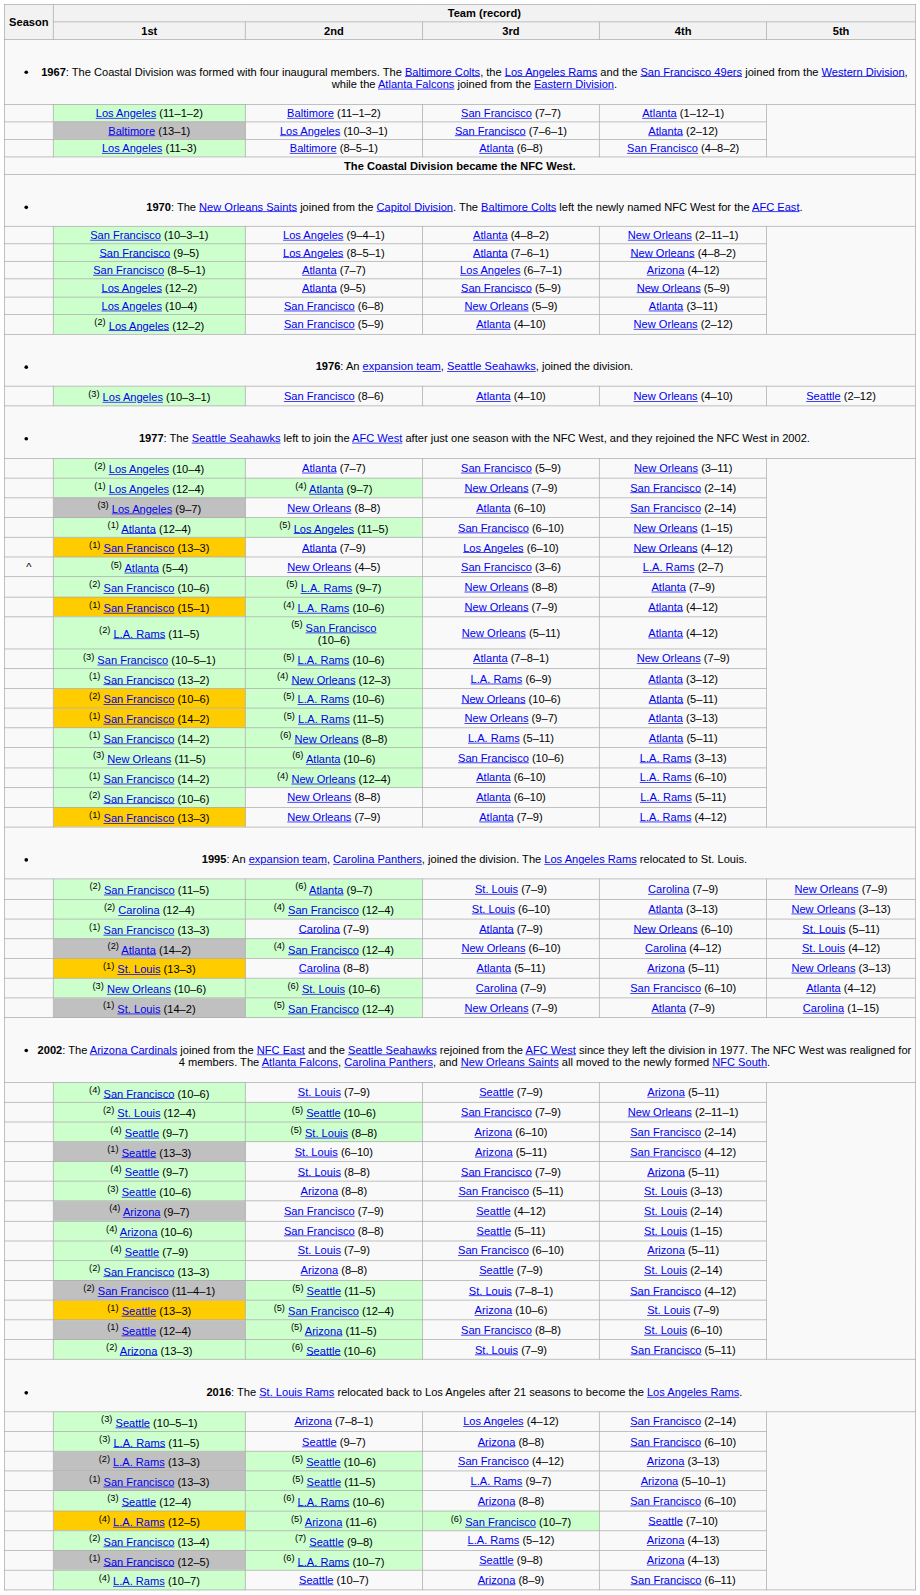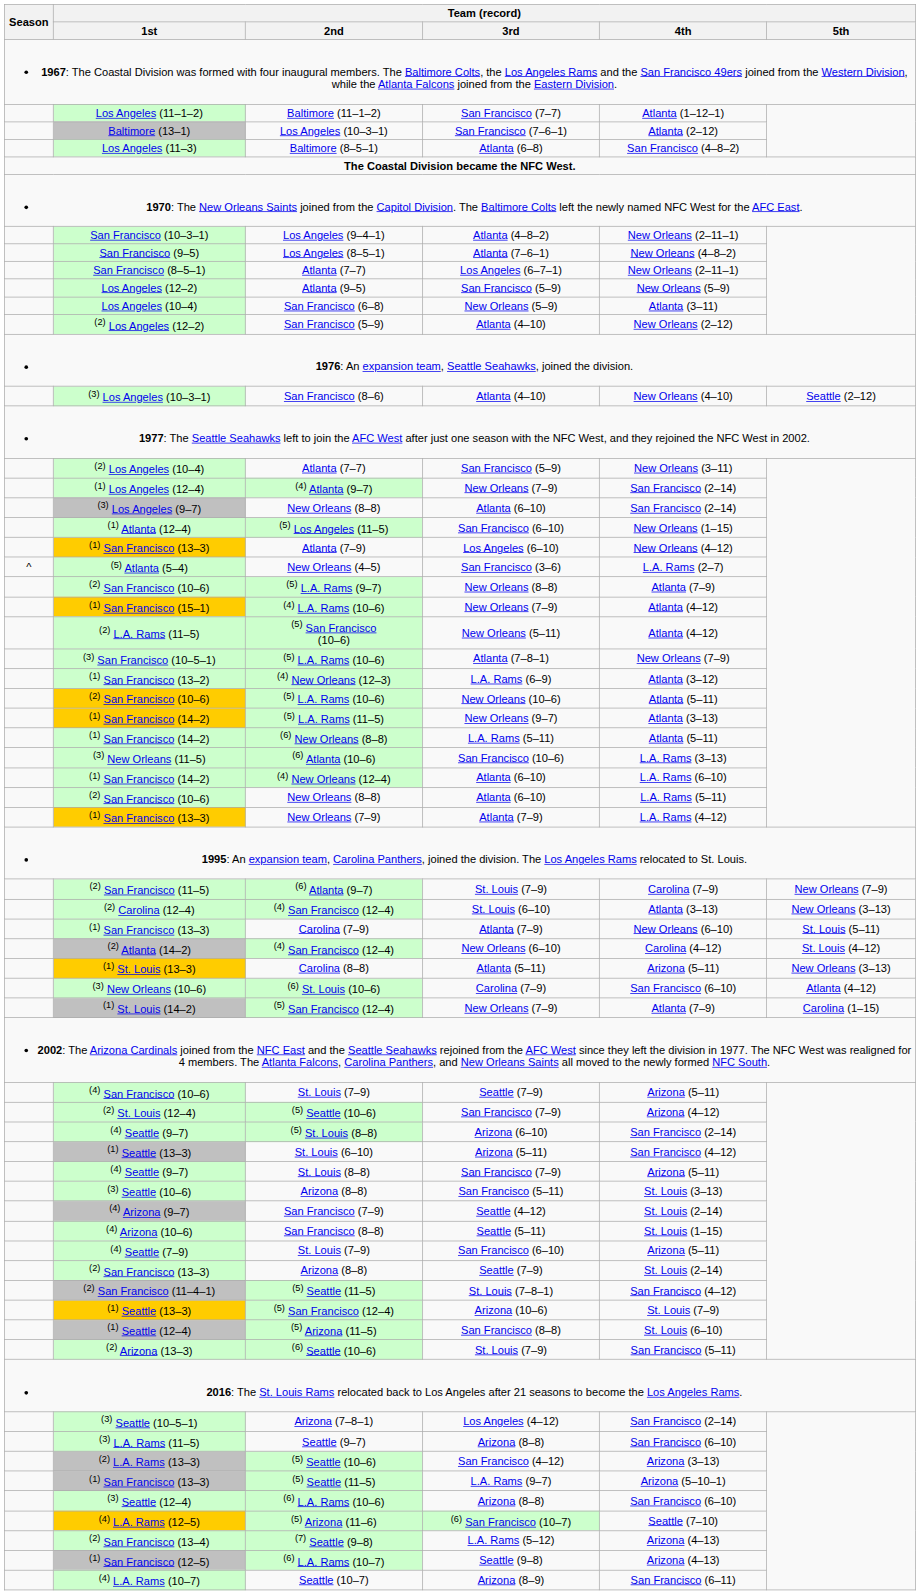 <table class="wikitable" style="text-align:center; font-size:95%">
 <tr>
 <th rowspan="2" width=60px>Season</th>
 <th colspan="5">Team (record)</th>
 </tr>
 <tr>
 <th>1st</th>
 <th>2nd</th>
 <th>3rd</th>
 <th>4th</th>
 <th>5th</th>
 </tr>
 <tr>
 <td colspan="16"><br><ul><li><strong>1967</strong>: The Coastal Division was formed with four inaugural members. The <a href='#'>Baltimore Colts</a>, the <a href='#'>Los Angeles Rams</a> and the <a href='#'>San Francisco 49ers</a> joined from the <a href='#'>Western Division</a>, while the <a href='#'>Atlanta Falcons</a>  joined from the <a href='#'>Eastern Division</a>.</li></ul></td>
 </tr>
 <tr>
 <td></td>
 <td bgcolor=#CCFFCC><a href='#'>Los Angeles</a> (11–1–2)</td>
 <td><a href='#'>Baltimore</a> (11–1–2)</td>
 <td><a href='#'>San Francisco</a> (7–7)</td>
 <td><a href='#'>Atlanta</a> (1–12–1)</td>
 </tr>
 <tr>
 <td></td>
 <td bgcolor=#C0C0C0><a href='#'>Baltimore</a> (13–1)</td>
 <td><a href='#'>Los Angeles</a> (10–3–1)</td>
 <td><a href='#'>San Francisco</a> (7–6–1)</td>
 <td><a href='#'>Atlanta</a> (2–12)</td>
 </tr>
 <tr>
 <td></td>
 <td bgcolor=#CCFFCC><a href='#'>Los Angeles</a> (11–3)</td>
 <td><a href='#'>Baltimore</a> (8–5–1)</td>
 <td><a href='#'>Atlanta</a> (6–8)</td>
 <td><a href='#'>San Francisco</a> (4–8–2)</td>
 </tr>
 <tr>
 <td colspan="16"><strong>The Coastal Division became the NFC West.</strong></td>
 </tr>
 <tr>
 <td colspan="16"><br><ul><li><strong>1970</strong>: The <a href='#'>New Orleans Saints</a> joined from the <a href='#'>Capitol Division</a>. The <a href='#'>Baltimore Colts</a> left the newly named NFC West for the <a href='#'>AFC East</a>.</li></ul></td>
 </tr>
 <tr>
 <td></td>
 <td bgcolor=#CCFFCC><a href='#'>San Francisco</a> (10–3–1)</td>
 <td><a href='#'>Los Angeles</a> (9–4–1)</td>
 <td><a href='#'>Atlanta</a> (4–8–2)</td>
 <td><a href='#'>New Orleans</a> (2–11–1)</td>
 </tr>
 <tr>
 <td></td>
 <td bgcolor=#CCFFCC><a href='#'>San Francisco</a> (9–5)</td>
 <td><a href='#'>Los Angeles</a> (8–5–1)</td>
 <td><a href='#'>Atlanta</a> (7–6–1)</td>
 <td><a href='#'>New Orleans</a> (4–8–2)</td>
 </tr>
 <tr>
 <td></td>
 <td bgcolor=#CCFFCC><a href='#'>San Francisco</a> (8–5–1)</td>
 <td><a href='#'>Atlanta</a> (7–7)</td>
 <td><a href='#'>Los Angeles</a> (6–7–1)</td>
-<td><a href='#'>Arizona</a> (4–12)</td>
+<td><a href='#'>New Orleans</a> (2–11–1)</td>
 </tr>
 <tr>
 <td></td>
 <td bgcolor=#CCFFCC><a href='#'>Los Angeles</a> (12–2)</td>
 <td><a href='#'>Atlanta</a> (9–5)</td>
 <td><a href='#'>San Francisco</a> (5–9)</td>
 <td><a href='#'>New Orleans</a> (5–9)</td>
 </tr>
 <tr>
 <td></td>
 <td bgcolor=#CCFFCC><a href='#'>Los Angeles</a> (10–4)</td>
 <td><a href='#'>San Francisco</a> (6–8)</td>
 <td><a href='#'>New Orleans</a> (5–9)</td>
 <td><a href='#'>Atlanta</a> (3–11)</td>
 </tr>
 <tr>
 <td></td>
 <td bgcolor=#CCFFCC><sup>(2)</sup> <a href='#'>Los Angeles</a> (12–2)</td>
 <td><a href='#'>San Francisco</a> (5–9)</td>
 <td><a href='#'>Atlanta</a> (4–10)</td>
 <td><a href='#'>New Orleans</a> (2–12)</td>
 </tr>
 <tr>
 <td colspan="6"><br><ul><li><strong>1976</strong>: An <a href='#'>expansion team</a>, <a href='#'>Seattle Seahawks</a>, joined the division.</li></ul></td>
 </tr>
 <tr>
 <td></td>
 <td bgcolor=#CCFFCC><sup>(3)</sup> <a href='#'>Los Angeles</a> (10–3–1)</td>
 <td><a href='#'>San Francisco</a> (8–6)</td>
 <td><a href='#'>Atlanta</a> (4–10)</td>
 <td><a href='#'>New Orleans</a> (4–10)</td>
 <td><a href='#'>Seattle</a> (2–12)</td>
 </tr>
 <tr>
 <td colspan="6"><br><ul><li><strong>1977</strong>: The <a href='#'>Seattle Seahawks</a> left to join the <a href='#'>AFC West</a> after just one season with the NFC West, and they rejoined the NFC West in 2002.</li></ul></td>
 </tr>
 <tr>
 <td></td>
 <td bgcolor=#CCFFCC><sup>(2)</sup> <a href='#'>Los Angeles</a> (10–4)</td>
 <td><a href='#'>Atlanta</a> (7–7)</td>
 <td><a href='#'>San Francisco</a> (5–9)</td>
 <td><a href='#'>New Orleans</a> (3–11)</td>
 </tr>
 <tr>
 <td></td>
 <td bgcolor=#CCFFCC><sup>(1)</sup> <a href='#'>Los Angeles</a> (12–4)</td>
 <td bgcolor=#CCFFCC><sup>(4)</sup> <a href='#'>Atlanta</a> (9–7)</td>
 <td><a href='#'>New Orleans</a> (7–9)</td>
 <td><a href='#'>San Francisco</a> (2–14)</td>
 </tr>
 <tr>
 <td></td>
 <td bgcolor=#C0C0C0><sup>(3)</sup> <a href='#'>Los Angeles</a> (9–7)</td>
 <td><a href='#'>New Orleans</a> (8–8)</td>
 <td><a href='#'>Atlanta</a> (6–10)</td>
 <td><a href='#'>San Francisco</a> (2–14)</td>
 </tr>
 <tr>
 <td></td>
 <td bgcolor=#CCFFCC><sup>(1)</sup> <a href='#'>Atlanta</a> (12–4)</td>
 <td bgcolor=#CCFFCC><sup>(5)</sup> <a href='#'>Los Angeles</a> (11–5)</td>
 <td><a href='#'>San Francisco</a> (6–10)</td>
 <td><a href='#'>New Orleans</a> (1–15)</td>
 </tr>
 <tr>
 <td></td>
 <td bgcolor=#FFCC00><sup>(1)</sup> <a href='#'>San Francisco</a> (13–3)</td>
 <td><a href='#'>Atlanta</a> (7–9)</td>
 <td><a href='#'>Los Angeles</a> (6–10)</td>
 <td><a href='#'>New Orleans</a> (4–12)</td>
 </tr>
 <tr>
 <td>^</td>
 <td bgcolor=#CCFFCC><sup>(5)</sup> <a href='#'>Atlanta</a> (5–4)</td>
 <td><a href='#'>New Orleans</a> (4–5)</td>
 <td><a href='#'>San Francisco</a> (3–6)</td>
 <td><a href='#'>L.A. Rams</a> (2–7)</td>
 </tr>
 <tr>
 <td></td>
 <td bgcolor=#CCFFCC><sup>(2)</sup> <a href='#'>San Francisco</a> (10–6)</td>
 <td bgcolor=#CCFFCC><sup>(5)</sup> <a href='#'>L.A. Rams</a> (9–7)</td>
 <td><a href='#'>New Orleans</a> (8–8)</td>
 <td><a href='#'>Atlanta</a> (7–9)</td>
 </tr>
 <tr>
 <td></td>
 <td bgcolor=#FFCC00><sup>(1)</sup> <a href='#'>San Francisco</a> (15–1)</td>
 <td bgcolor=#CCFFCC><sup>(4)</sup> <a href='#'>L.A. Rams</a> (10–6)</td>
 <td><a href='#'>New Orleans</a> (7–9)</td>
 <td><a href='#'>Atlanta</a> (4–12)</td>
 </tr>
 <tr>
 <td></td>
 <td bgcolor=#CCFFCC><sup>(2)</sup> <a href='#'>L.A. Rams</a> (11–5)</td>
 <td bgcolor=#CCFFCC><sup>(5)</sup> <a href='#'>San Francisco</a><br>(10–6)</td>
 <td><a href='#'>New Orleans</a> (5–11)</td>
 <td><a href='#'>Atlanta</a> (4–12)</td>
 </tr>
 <tr>
 <td></td>
 <td bgcolor=#CCFFCC><sup>(3)</sup> <a href='#'>San Francisco</a> (10–5–1)</td>
 <td bgcolor=#CCFFCC><sup>(5)</sup> <a href='#'>L.A. Rams</a> (10–6)</td>
 <td><a href='#'>Atlanta</a> (7–8–1)</td>
 <td><a href='#'>New Orleans</a> (7–9)</td>
 </tr>
 <tr>
 <td></td>
 <td bgcolor=#CCFFCC><sup>(1)</sup> <a href='#'>San Francisco</a> (13–2)</td>
 <td bgcolor=#CCFFCC><sup>(4)</sup> <a href='#'>New Orleans</a> (12–3)</td>
 <td><a href='#'>L.A. Rams</a> (6–9)</td>
 <td><a href='#'>Atlanta</a> (3–12)</td>
 </tr>
 <tr>
 <td></td>
 <td bgcolor=#FFCC00><sup>(2)</sup> <a href='#'>San Francisco</a> (10–6)</td>
 <td bgcolor=#CCFFCC><sup>(5)</sup> <a href='#'>L.A. Rams</a> (10–6)</td>
 <td><a href='#'>New Orleans</a> (10–6)</td>
 <td><a href='#'>Atlanta</a> (5–11)</td>
 </tr>
 <tr>
 <td></td>
 <td bgcolor=#FFCC00><sup>(1)</sup> <a href='#'>San Francisco</a> (14–2)</td>
 <td bgcolor=#CCFFCC><sup>(5)</sup> <a href='#'>L.A. Rams</a> (11–5)</td>
 <td><a href='#'>New Orleans</a> (9–7)</td>
 <td><a href='#'>Atlanta</a> (3–13)</td>
 </tr>
 <tr>
 <td></td>
 <td bgcolor=#CCFFCC><sup>(1)</sup> <a href='#'>San Francisco</a> (14–2)</td>
 <td bgcolor=#CCFFCC><sup>(6)</sup> <a href='#'>New Orleans</a> (8–8)</td>
 <td><a href='#'>L.A. Rams</a> (5–11)</td>
 <td><a href='#'>Atlanta</a> (5–11)</td>
 </tr>
 <tr>
 <td></td>
 <td bgcolor=#CCFFCC><sup>(3)</sup> <a href='#'>New Orleans</a> (11–5)</td>
 <td bgcolor=#CCFFCC><sup>(6)</sup> <a href='#'>Atlanta</a> (10–6)</td>
 <td><a href='#'>San Francisco</a> (10–6)</td>
 <td><a href='#'>L.A. Rams</a> (3–13)</td>
 </tr>
 <tr>
 <td></td>
 <td bgcolor=#CCFFCC><sup>(1)</sup> <a href='#'>San Francisco</a> (14–2)</td>
 <td bgcolor=#CCFFCC><sup>(4)</sup> <a href='#'>New Orleans</a> (12–4)</td>
 <td><a href='#'>Atlanta</a> (6–10)</td>
 <td><a href='#'>L.A. Rams</a> (6–10)</td>
 </tr>
 <tr>
 <td></td>
 <td bgcolor=#CCFFCC><sup>(2)</sup> <a href='#'>San Francisco</a> (10–6)</td>
 <td><a href='#'>New Orleans</a> (8–8)</td>
 <td><a href='#'>Atlanta</a> (6–10)</td>
 <td><a href='#'>L.A. Rams</a> (5–11)</td>
 </tr>
 <tr>
 <td></td>
 <td bgcolor=#FFCC00><sup>(1)</sup> <a href='#'>San Francisco</a> (13–3)</td>
 <td><a href='#'>New Orleans</a> (7–9)</td>
 <td><a href='#'>Atlanta</a> (7–9)</td>
 <td><a href='#'>L.A. Rams</a> (4–12)</td>
 </tr>
 <tr>
 <td colspan="6"><br><ul><li><strong>1995</strong>: An <a href='#'>expansion team</a>, <a href='#'>Carolina Panthers</a>, joined the division. The <a href='#'>Los Angeles Rams</a> relocated to St. Louis.</li></ul></td>
 </tr>
 <tr>
 <td></td>
 <td bgcolor=#CCFFCC><sup>(2)</sup> <a href='#'>San Francisco</a> (11–5)</td>
 <td bgcolor=#CCFFCC><sup>(6)</sup> <a href='#'>Atlanta</a> (9–7)</td>
 <td><a href='#'>St. Louis</a> (7–9)</td>
 <td><a href='#'>Carolina</a> (7–9)</td>
 <td><a href='#'>New Orleans</a> (7–9)</td>
 </tr>
 <tr>
 <td></td>
 <td bgcolor=#CCFFCC><sup>(2)</sup> <a href='#'>Carolina</a> (12–4)</td>
 <td bgcolor=#CCFFCC><sup>(4)</sup> <a href='#'>San Francisco</a> (12–4)</td>
 <td><a href='#'>St. Louis</a> (6–10)</td>
 <td><a href='#'>Atlanta</a> (3–13)</td>
 <td><a href='#'>New Orleans</a> (3–13)</td>
 </tr>
 <tr>
 <td></td>
 <td bgcolor=#CCFFCC><sup>(1)</sup> <a href='#'>San Francisco</a> (13–3)</td>
 <td><a href='#'>Carolina</a> (7–9)</td>
 <td><a href='#'>Atlanta</a> (7–9)</td>
 <td><a href='#'>New Orleans</a> (6–10)</td>
 <td><a href='#'>St. Louis</a> (5–11)</td>
 </tr>
 <tr>
 <td></td>
 <td bgcolor=#C0C0C0><sup>(2)</sup> <a href='#'>Atlanta</a> (14–2)</td>
 <td bgcolor=#CCFFCC><sup>(4)</sup> <a href='#'>San Francisco</a> (12–4)</td>
 <td><a href='#'>New Orleans</a> (6–10)</td>
 <td><a href='#'>Carolina</a> (4–12)</td>
 <td><a href='#'>St. Louis</a> (4–12)</td>
 </tr>
 <tr>
 <td></td>
 <td bgcolor=#FFCC00><sup>(1)</sup> <a href='#'>St. Louis</a> (13–3)</td>
 <td><a href='#'>Carolina</a> (8–8)</td>
 <td><a href='#'>Atlanta</a> (5–11)</td>
 <td><a href='#'>Arizona</a> (5–11)</td>
 <td><a href='#'>New Orleans</a> (3–13)</td>
 </tr>
 <tr>
 <td></td>
 <td bgcolor=#CCFFCC><sup>(3)</sup> <a href='#'>New Orleans</a> (10–6)</td>
 <td bgcolor=#CCFFCC><sup>(6)</sup> <a href='#'>St. Louis</a> (10–6)</td>
 <td><a href='#'>Carolina</a> (7–9)</td>
 <td><a href='#'>San Francisco</a> (6–10)</td>
 <td><a href='#'>Atlanta</a> (4–12)</td>
 </tr>
 <tr>
 <td></td>
 <td bgcolor=#C0C0C0><sup>(1)</sup> <a href='#'>St. Louis</a> (14–2)</td>
 <td bgcolor=#CCFFCC><sup>(5)</sup> <a href='#'>San Francisco</a> (12–4)</td>
 <td><a href='#'>New Orleans</a> (7–9)</td>
 <td><a href='#'>Atlanta</a> (7–9)</td>
 <td><a href='#'>Carolina</a> (1–15)</td>
 </tr>
 <tr>
 <td colspan="6"><br><ul><li><strong>2002</strong>: The <a href='#'>Arizona Cardinals</a> joined from the <a href='#'>NFC East</a> and the <a href='#'>Seattle Seahawks</a> rejoined from the <a href='#'>AFC West</a> since they left the division in 1977. The NFC West was realigned for 4 members. The <a href='#'>Atlanta Falcons</a>, <a href='#'>Carolina Panthers</a>, and <a href='#'>New Orleans Saints</a> all moved to the newly formed <a href='#'>NFC South</a>.</li></ul></td>
 </tr>
 <tr>
 <td></td>
 <td bgcolor=#CCFFCC><sup>(4)</sup> <a href='#'>San Francisco</a> (10–6)</td>
 <td><a href='#'>St. Louis</a> (7–9)</td>
 <td><a href='#'>Seattle</a> (7–9)</td>
 <td><a href='#'>Arizona</a> (5–11)</td>
 </tr>
 <tr>
 <td></td>
 <td bgcolor=#CCFFCC><sup>(2)</sup> <a href='#'>St. Louis</a> (12–4)</td>
 <td bgcolor=#CCFFCC><sup>(5)</sup> <a href='#'>Seattle</a> (10–6)</td>
 <td><a href='#'>San Francisco</a> (7–9)</td>
-<td><a href='#'>New Orleans</a> (2–11–1)</td>
+<td><a href='#'>Arizona</a> (4–12)</td>
 </tr>
 <tr>
 <td></td>
 <td bgcolor=#CCFFCC><sup>(4)</sup> <a href='#'>Seattle</a> (9–7)</td>
 <td bgcolor=#CCFFCC><sup>(5)</sup> <a href='#'>St. Louis</a> (8–8)</td>
 <td><a href='#'>Arizona</a> (6–10)</td>
 <td><a href='#'>San Francisco</a> (2–14)</td>
 </tr>
 <tr>
 <td></td>
 <td bgcolor=#C0C0C0><sup>(1)</sup> <a href='#'>Seattle</a> (13–3)</td>
 <td><a href='#'>St. Louis</a> (6–10)</td>
 <td><a href='#'>Arizona</a> (5–11)</td>
 <td><a href='#'>San Francisco</a> (4–12)</td>
 </tr>
 <tr>
 <td></td>
 <td bgcolor=#CCFFCC><sup>(4)</sup> <a href='#'>Seattle</a> (9–7)</td>
 <td><a href='#'>St. Louis</a> (8–8)</td>
 <td><a href='#'>San Francisco</a> (7–9)</td>
 <td><a href='#'>Arizona</a> (5–11)</td>
 </tr>
 <tr>
 <td></td>
 <td bgcolor=#CCFFCC><sup>(3)</sup> <a href='#'>Seattle</a> (10–6)</td>
 <td><a href='#'>Arizona</a> (8–8)</td>
 <td><a href='#'>San Francisco</a> (5–11)</td>
 <td><a href='#'>St. Louis</a> (3–13)</td>
 </tr>
 <tr>
 <td></td>
 <td bgcolor=#C0C0C0><sup>(4)</sup> <a href='#'>Arizona</a> (9–7)</td>
 <td><a href='#'>San Francisco</a> (7–9)</td>
 <td><a href='#'>Seattle</a> (4–12)</td>
 <td><a href='#'>St. Louis</a> (2–14)</td>
 </tr>
 <tr>
 <td></td>
 <td bgcolor=#CCFFCC><sup>(4)</sup> <a href='#'>Arizona</a> (10–6)</td>
 <td><a href='#'>San Francisco</a> (8–8)</td>
 <td><a href='#'>Seattle</a> (5–11)</td>
 <td><a href='#'>St. Louis</a> (1–15)</td>
 </tr>
 <tr>
 <td></td>
 <td bgcolor=#CCFFCC><sup>(4)</sup> <a href='#'>Seattle</a> (7–9)</td>
 <td><a href='#'>St. Louis</a> (7–9)</td>
 <td><a href='#'>San Francisco</a> (6–10)</td>
 <td><a href='#'>Arizona</a> (5–11)</td>
 </tr>
 <tr>
 <td></td>
 <td bgcolor=#CCFFCC><sup>(2)</sup> <a href='#'>San Francisco</a> (13–3)</td>
 <td><a href='#'>Arizona</a> (8–8)</td>
 <td><a href='#'>Seattle</a> (7–9)</td>
 <td><a href='#'>St. Louis</a> (2–14)</td>
 </tr>
 <tr>
 <td></td>
 <td bgcolor=#C0C0C0><sup>(2)</sup> <a href='#'>San Francisco</a> (11–4–1)</td>
 <td bgcolor=#CCFFCC><sup>(5)</sup> <a href='#'>Seattle</a> (11–5)</td>
 <td><a href='#'>St. Louis</a> (7–8–1)</td>
 <td><a href='#'>San Francisco</a> (4–12)</td>
 </tr>
 <tr>
 <td></td>
 <td bgcolor=#FFCC00><sup>(1)</sup> <a href='#'>Seattle</a> (13–3)</td>
 <td bgcolor=#CCFFCC><sup>(5)</sup> <a href='#'>San Francisco</a> (12–4)</td>
 <td><a href='#'>Arizona</a> (10–6)</td>
 <td><a href='#'>St. Louis</a> (7–9)</td>
 </tr>
 <tr>
 <td></td>
 <td bgcolor=#C0C0C0><sup>(1)</sup> <a href='#'>Seattle</a> (12–4)</td>
 <td bgcolor=#CCFFCC><sup>(5)</sup> <a href='#'>Arizona</a> (11–5)</td>
 <td><a href='#'>San Francisco</a> (8–8)</td>
 <td><a href='#'>St. Louis</a> (6–10)</td>
 </tr>
 <tr>
 <td></td>
 <td bgcolor=#CCFFCC><sup>(2)</sup> <a href='#'>Arizona</a> (13–3)</td>
 <td bgcolor=#CCFFCC><sup>(6)</sup> <a href='#'>Seattle</a> (10–6)</td>
 <td><a href='#'>St. Louis</a> (7–9)</td>
 <td><a href='#'>San Francisco</a> (5–11)</td>
 </tr>
 <tr>
 <td colspan="6"><br><ul><li><strong>2016</strong>: The <a href='#'>St. Louis Rams</a> relocated back to Los Angeles after 21 seasons to become the <a href='#'>Los Angeles Rams</a>.</li></ul></td>
 </tr>
 <tr>
 <td></td>
 <td bgcolor=#CCFFCC><sup>(3)</sup> <a href='#'>Seattle</a> (10–5–1)</td>
 <td><a href='#'>Arizona</a> (7–8–1)</td>
 <td><a href='#'>Los Angeles</a> (4–12)</td>
 <td><a href='#'>San Francisco</a> (2–14)</td>
 </tr>
 <tr>
 <td></td>
 <td bgcolor=#CCFFCC><sup>(3)</sup> <a href='#'>L.A. Rams</a> (11–5)</td>
 <td><a href='#'>Seattle</a> (9–7)</td>
 <td><a href='#'>Arizona</a> (8–8)</td>
 <td><a href='#'>San Francisco</a> (6–10)</td>
 </tr>
 <tr>
 <td></td>
 <td bgcolor=#C0C0C0><sup>(2)</sup> <a href='#'>L.A. Rams</a> (13–3)</td>
 <td bgcolor=#CCFFCC><sup>(5)</sup> <a href='#'>Seattle</a> (10–6)</td>
 <td><a href='#'>San Francisco</a> (4–12)</td>
 <td><a href='#'>Arizona</a> (3–13)</td>
 </tr>
 <tr>
 <td></td>
 <td bgcolor=#C0C0C0><sup>(1)</sup> <a href='#'>San Francisco</a> (13–3)</td>
 <td bgcolor=#CCFFCC><sup>(5)</sup> <a href='#'>Seattle</a> (11–5)</td>
 <td><a href='#'>L.A. Rams</a> (9–7)</td>
 <td><a href='#'>Arizona</a> (5–10–1)</td>
 </tr>
 <tr>
 <td></td>
 <td bgcolor=#CCFFCC><sup>(3)</sup> <a href='#'>Seattle</a> (12–4)</td>
 <td bgcolor=#CCFFCC><sup>(6)</sup> <a href='#'>L.A. Rams</a> (10–6)</td>
 <td><a href='#'>Arizona</a> (8–8)</td>
 <td><a href='#'>San Francisco</a> (6–10)</td>
 </tr>
 <tr>
 <td></td>
 <td bgcolor=#FFCC00><sup>(4)</sup> <a href='#'>L.A. Rams</a> (12–5)</td>
 <td bgcolor=#CCFFCC><sup>(5)</sup> <a href='#'>Arizona</a> (11–6)</td>
 <td bgcolor=#CCFFCC><sup>(6)</sup> <a href='#'>San Francisco</a> (10–7)</td>
 <td><a href='#'>Seattle</a> (7–10)</td>
 </tr>
 <tr>
 <td></td>
 <td bgcolor=#CCFFCC><sup>(2)</sup> <a href='#'>San Francisco</a> (13–4)</td>
 <td bgcolor=#CCFFCC><sup>(7)</sup> <a href='#'>Seattle</a> (9–8)</td>
 <td><a href='#'>L.A. Rams</a> (5–12)</td>
 <td><a href='#'>Arizona</a> (4–13)</td>
 </tr>
 <tr>
 <td></td>
 <td bgcolor=#C0C0C0><sup>(1)</sup> <a href='#'>San Francisco</a> (12–5)</td>
 <td bgcolor=#CCFFCC><sup>(6)</sup> <a href='#'>L.A. Rams</a> (10–7)</td>
 <td><a href='#'>Seattle</a> (9–8)</td>
 <td><a href='#'>Arizona</a> (4–13)</td>
 </tr>
 <tr>
 <td></td>
 <td bgcolor=#CCFFCC><sup>(4)</sup> <a href='#'>L.A. Rams</a> (10–7)</td>
 <td><a href='#'>Seattle</a> (10–7)</td>
 <td><a href='#'>Arizona</a> (8–9)</td>
 <td><a href='#'>San Francisco</a> (6–11)</td>
 </tr>
 </table>
